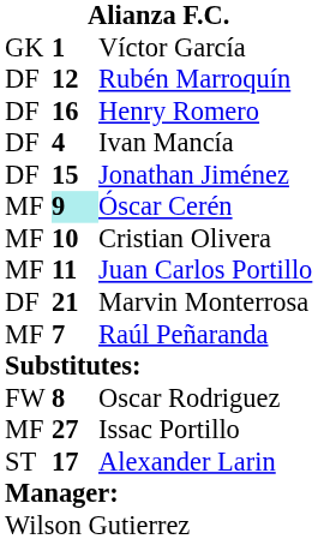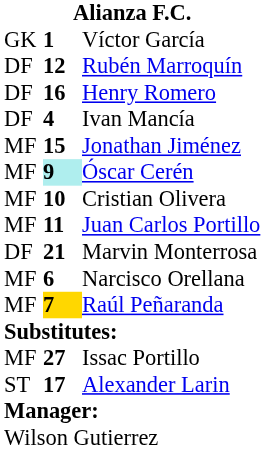 <table style="font-size: 90%" cellspacing="0" cellpadding="0">
 <tr>
 <td colspan="5" style="padding-top: 0.6em; text-align:center"><strong>Alianza F.C.</strong></td>
 </tr>
 <tr>
 <th width="25"></th>
 <th width="25"></th>
 </tr>
 <tr>
 <td>GK</td>
 <td><strong>1</strong></td>
 <td> Víctor García</td>
 </tr>
 <tr>
 <td>DF</td>
 <td><strong>12</strong></td>
 <td> <a href='#'>Rubén Marroquín</a></td>
 </tr>
 <tr>
 <td>DF</td>
 <td><strong>16</strong></td>
 <td> <a href='#'>Henry Romero</a></td>
 </tr>
 <tr>
 <td>DF</td>
 <td><strong>4</strong></td>
 <td> Ivan Mancía</td>
 </tr>
 <tr>
-<td>DF</td>
+<td>MF</td>
 <td><strong>15</strong></td>
 <td> <a href='#'>Jonathan Jiménez</a></td>
 </tr>
 <tr>
 <td>MF</td>
 <td style="background: paleturquoise;"><strong>9</strong></td>
 <td> <a href='#'>Óscar Cerén</a></td>
 </tr>
 <tr>
 <td>MF</td>
 <td><strong>10</strong></td>
 <td> Cristian Olivera</td>
 </tr>
 <tr>
 <td>MF</td>
 <td><strong>11</strong></td>
 <td> <a href='#'>Juan Carlos Portillo</a></td>
 <td> </td>
 </tr>
 <tr>
 <td>DF</td>
 <td><strong>21</strong></td>
 <td> Marvin Monterrosa</td>
 <td></td>
 </tr>
 <tr>
 <td>MF</td>
-<td><strong>7</strong></td>
+<td><strong>6</strong></td>
+<td> Narcisco Orellana</td>
+<td></td>
+<td> </td>
+</tr>
+<tr>
+<td>MF</td>
+<td style="background: gold;"><strong>7</strong></td>
 <td> <a href='#'>Raúl Peñaranda</a></td>
 </tr>
 <tr>
 <td colspan=5><strong>Substitutes:</strong></td>
-</tr>
-<tr>
-<td>FW</td>
-<td><strong>8</strong></td>
-<td> Oscar Rodriguez</td>
-<td></td>
-<td></td>
 </tr>
 <tr>
 <td>MF</td>
 <td><strong>27</strong></td>
 <td> Issac Portillo</td>
 <td></td>
 <td></td>
 </tr>
 <tr>
 <td>ST</td>
 <td><strong>17</strong></td>
 <td> <a href='#'>Alexander Larin</a></td>
 <td></td>
 <td></td>
 </tr>
 <tr>
 <td colspan=5><strong>Manager:</strong></td>
 </tr>
 <tr>
 <td colspan=5> Wilson Gutierrez</td>
 </tr>
 </table>
